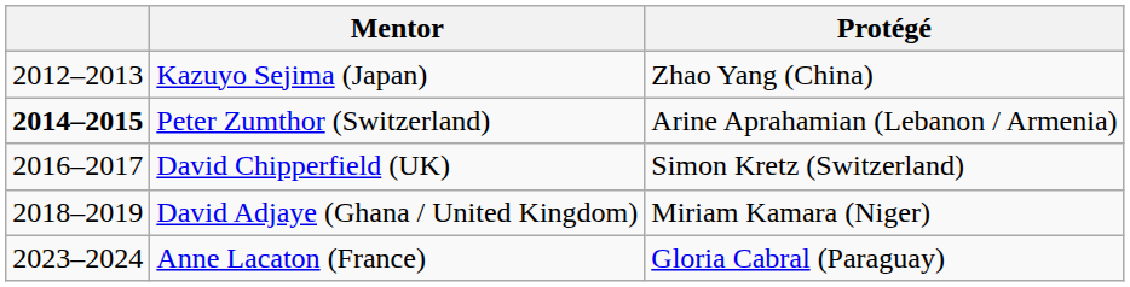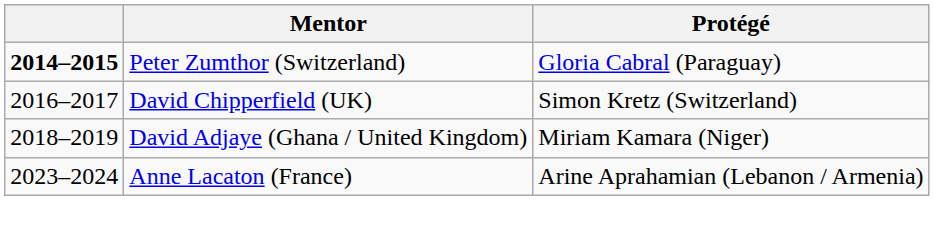 <table class="wikitable">
 <tr>
 <th> </th>
 <th>Mentor</th>
 <th>Protégé</th>
 </tr>
 <tr>
-<td>2012–2013</td>
-<td><a href='#'>Kazuyo Sejima</a> (Japan)</td>
-<td>Zhao Yang (China)</td>
-</tr>
-<tr>
 <td><strong>2014–2015</strong></td>
 <td><a href='#'>Peter Zumthor</a> (Switzerland)</td>
-<td>Arine Aprahamian (Lebanon / Armenia)</td>
+<td><a href='#'>Gloria Cabral</a> (Paraguay)</td>
 </tr>
 <tr>
 <td>2016–2017</td>
 <td><a href='#'>David Chipperfield</a> (UK)</td>
 <td>Simon Kretz (Switzerland)</td>
 </tr>
 <tr>
 <td>2018–2019</td>
 <td><a href='#'>David Adjaye</a> (Ghana / United Kingdom)</td>
 <td>Miriam Kamara (Niger)</td>
 </tr>
 <tr>
 <td>2023–2024</td>
 <td><a href='#'>Anne Lacaton</a> (France)</td>
-<td><a href='#'>Gloria Cabral</a> (Paraguay)</td>
+<td>Arine Aprahamian (Lebanon / Armenia)</td>
 </tr>
 </table>
